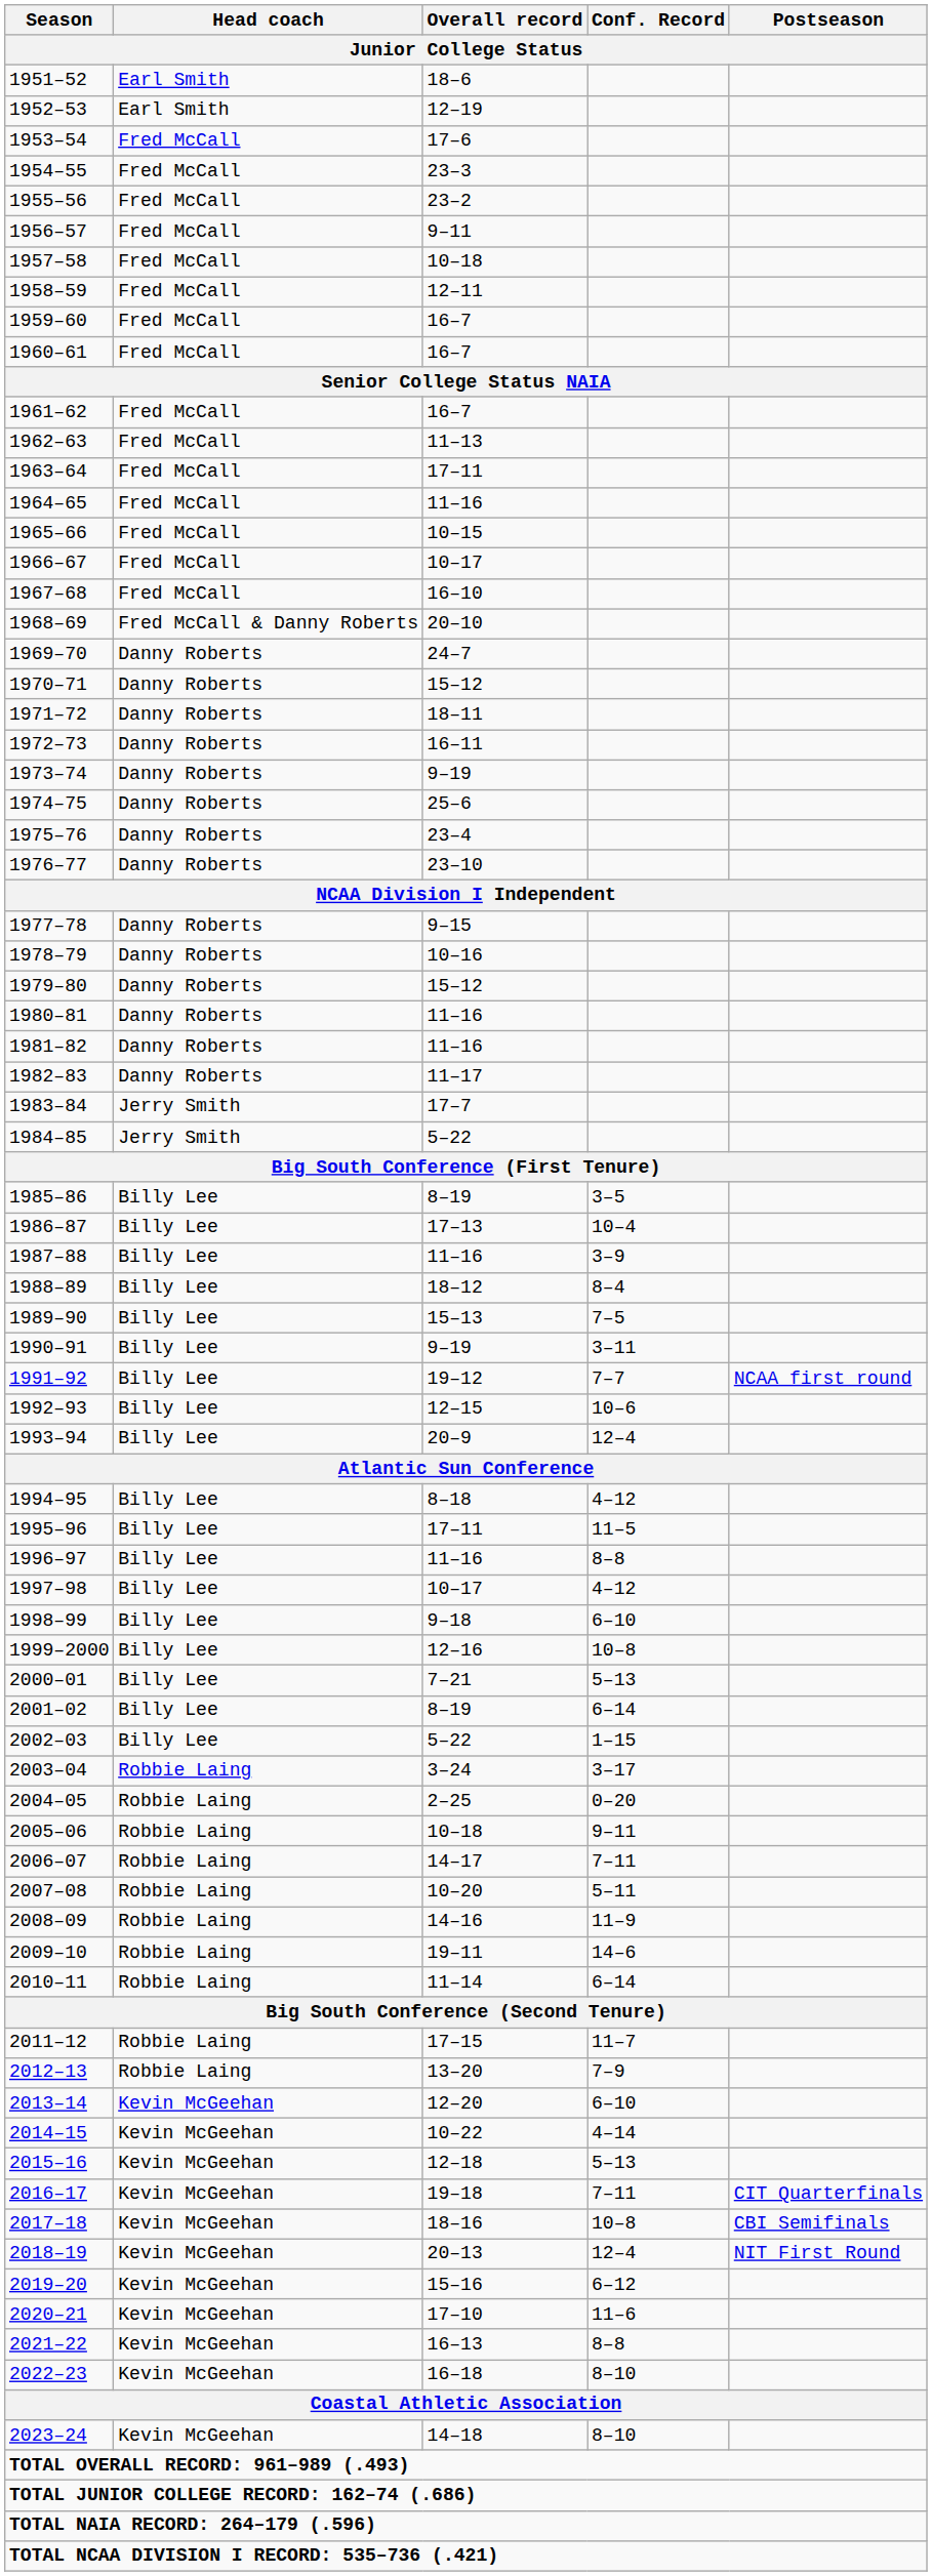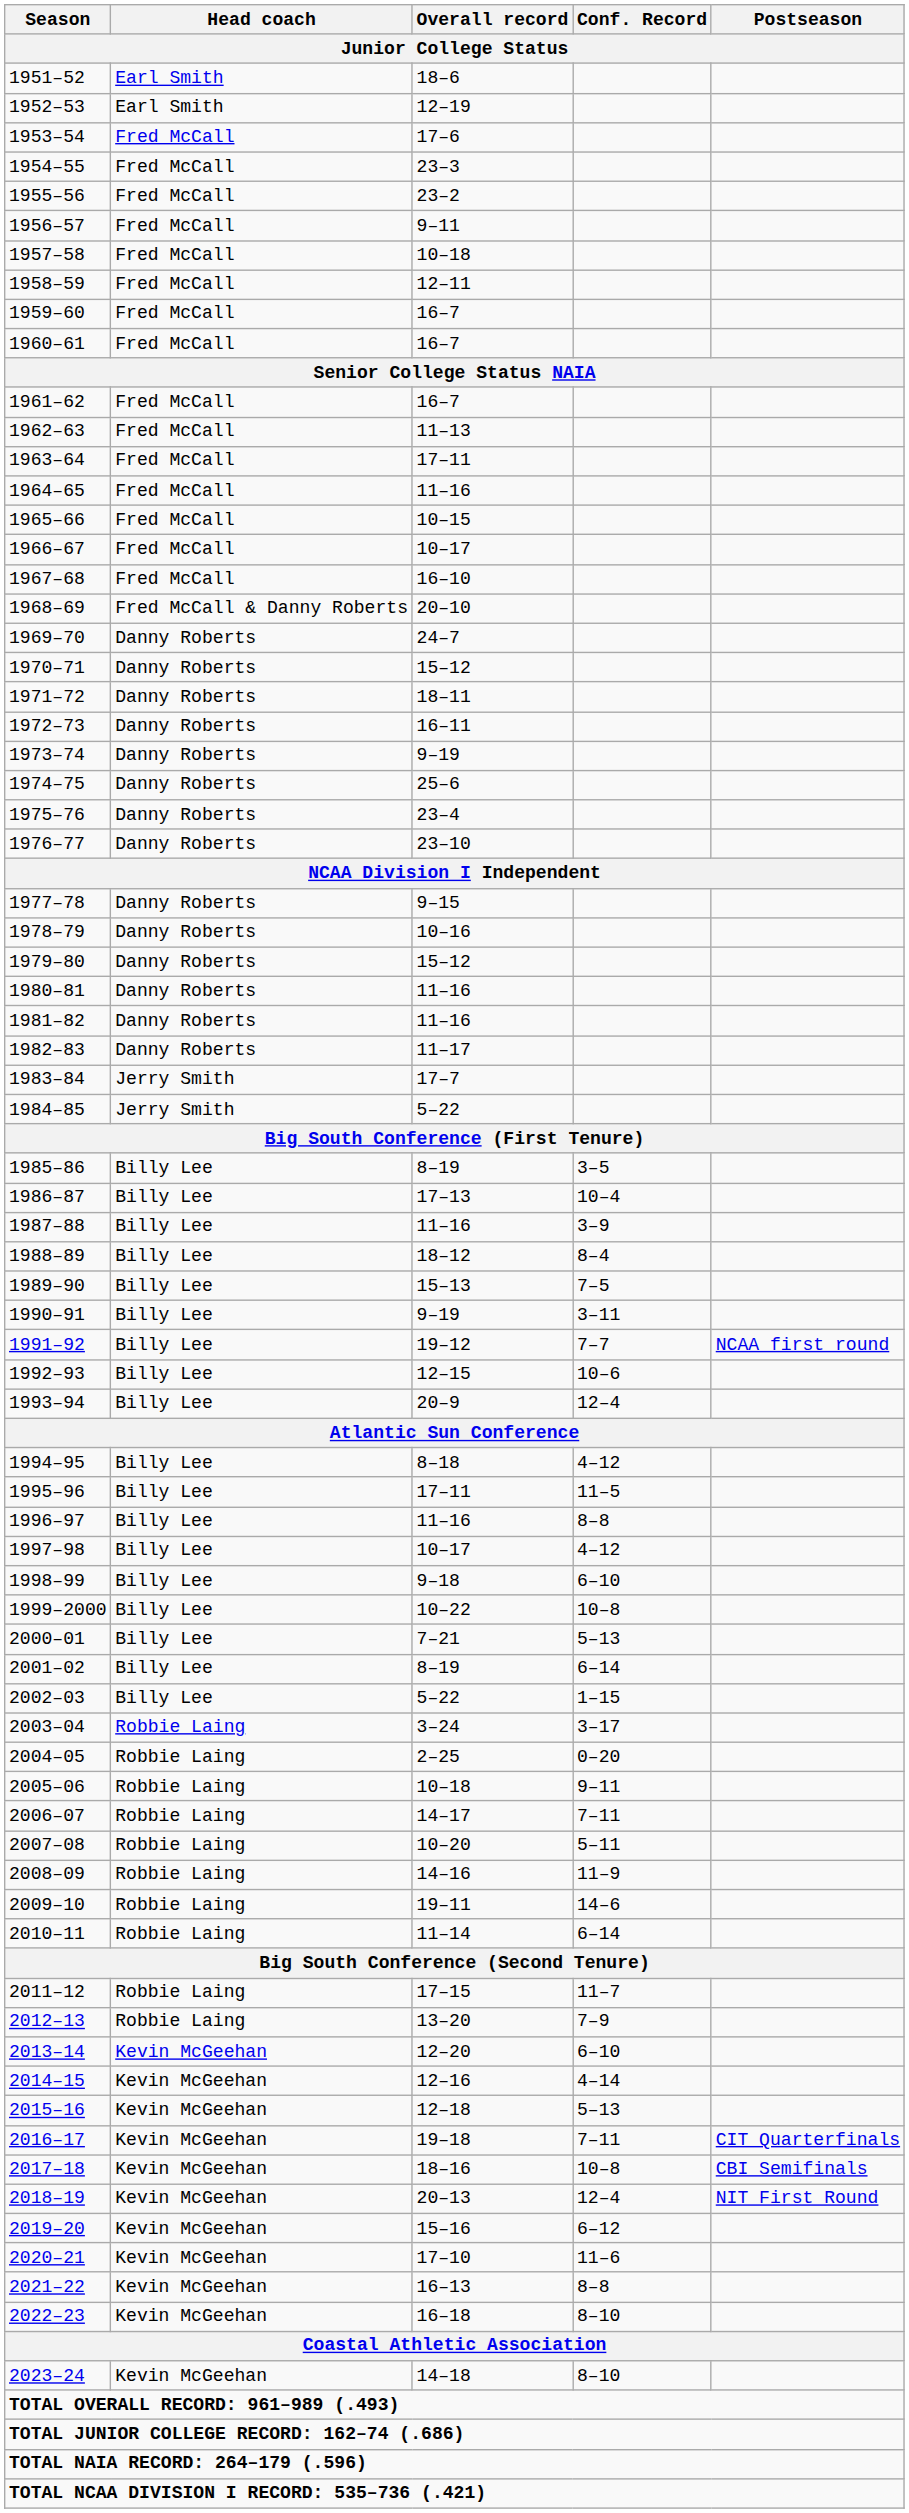 <table class="wikitable">
 <tr>
 <th>Season</th>
 <th>Head coach</th>
 <th>Overall record</th>
 <th>Conf. Record</th>
 <th>Postseason</th>
 </tr>
 <tr>
 <th colspan="5" align="center"><strong>Junior College Status</strong></th>
 </tr>
 <tr>
 <td>1951–52</td>
 <td><a href='#'>Earl Smith</a></td>
 <td>18–6</td>
 <td></td>
 <td></td>
 </tr>
 <tr>
 <td>1952–53</td>
 <td>Earl Smith</td>
 <td>12–19</td>
 <td></td>
 <td></td>
 </tr>
 <tr>
 <td>1953–54</td>
 <td><a href='#'>Fred McCall</a></td>
 <td>17–6</td>
 <td></td>
 <td></td>
 </tr>
 <tr>
 <td>1954–55</td>
 <td>Fred McCall</td>
 <td>23–3</td>
 <td></td>
 <td></td>
 </tr>
 <tr>
 <td>1955–56</td>
 <td>Fred McCall</td>
 <td>23–2</td>
 <td></td>
 <td></td>
 </tr>
 <tr>
 <td>1956–57</td>
 <td>Fred McCall</td>
 <td>9–11</td>
 <td></td>
 <td></td>
 </tr>
 <tr>
 <td>1957–58</td>
 <td>Fred McCall</td>
 <td>10–18</td>
 <td></td>
 <td></td>
 </tr>
 <tr>
 <td>1958–59</td>
 <td>Fred McCall</td>
 <td>12–11</td>
 <td></td>
 <td></td>
 </tr>
 <tr>
 <td>1959–60</td>
 <td>Fred McCall</td>
 <td>16–7</td>
 <td></td>
 <td></td>
 </tr>
 <tr>
 <td>1960–61</td>
 <td>Fred McCall</td>
 <td>16–7</td>
 <td></td>
 <td></td>
 </tr>
 <tr>
 <th colspan="5" align="center"><strong>Senior College Status <a href='#'>NAIA</a></strong></th>
 </tr>
 <tr>
 <td>1961–62</td>
 <td>Fred McCall</td>
 <td>16–7</td>
 <td></td>
 <td></td>
 </tr>
 <tr>
 <td>1962–63</td>
 <td>Fred McCall</td>
 <td>11–13</td>
 <td></td>
 <td></td>
 </tr>
 <tr>
 <td>1963–64</td>
 <td>Fred McCall</td>
 <td>17–11</td>
 <td></td>
 <td></td>
 </tr>
 <tr>
 <td>1964–65</td>
 <td>Fred McCall</td>
 <td>11–16</td>
 <td></td>
 <td></td>
 </tr>
 <tr>
 <td>1965–66</td>
 <td>Fred McCall</td>
 <td>10–15</td>
 <td></td>
 <td></td>
 </tr>
 <tr>
 <td>1966–67</td>
 <td>Fred McCall</td>
 <td>10–17</td>
 <td></td>
 <td></td>
 </tr>
 <tr>
 <td>1967–68</td>
 <td>Fred McCall</td>
 <td>16–10</td>
 <td></td>
 <td></td>
 </tr>
 <tr>
 <td>1968–69</td>
 <td>Fred McCall & Danny Roberts</td>
 <td>20–10</td>
 <td></td>
 <td></td>
 </tr>
 <tr>
 <td>1969–70</td>
 <td>Danny Roberts</td>
 <td>24–7</td>
 <td></td>
 <td></td>
 </tr>
 <tr>
 <td>1970–71</td>
 <td>Danny Roberts</td>
 <td>15–12</td>
 <td></td>
 <td></td>
 </tr>
 <tr>
 <td>1971–72</td>
 <td>Danny Roberts</td>
 <td>18–11</td>
 <td></td>
 <td></td>
 </tr>
 <tr>
 <td>1972–73</td>
 <td>Danny Roberts</td>
 <td>16–11</td>
 <td></td>
 <td></td>
 </tr>
 <tr>
 <td>1973–74</td>
 <td>Danny Roberts</td>
 <td>9–19</td>
 <td></td>
 <td></td>
 </tr>
 <tr>
 <td>1974–75</td>
 <td>Danny Roberts</td>
 <td>25–6</td>
 <td></td>
 <td></td>
 </tr>
 <tr>
 <td>1975–76</td>
 <td>Danny Roberts</td>
 <td>23–4</td>
 <td></td>
 <td></td>
 </tr>
 <tr>
 <td>1976–77</td>
 <td>Danny Roberts</td>
 <td>23–10</td>
 <td></td>
 <td></td>
 </tr>
 <tr>
 <th colspan="5" align="center"><strong><a href='#'>NCAA Division I</a> Independent</strong></th>
 </tr>
 <tr>
 <td>1977–78</td>
 <td>Danny Roberts</td>
 <td>9–15</td>
 <td></td>
 <td></td>
 </tr>
 <tr>
 <td>1978–79</td>
 <td>Danny Roberts</td>
 <td>10–16</td>
 <td></td>
 <td></td>
 </tr>
 <tr>
 <td>1979–80</td>
 <td>Danny Roberts</td>
 <td>15–12</td>
 <td></td>
 <td></td>
 </tr>
 <tr>
 <td>1980–81</td>
 <td>Danny Roberts</td>
 <td>11–16</td>
 <td></td>
 <td></td>
 </tr>
 <tr>
 <td>1981–82</td>
 <td>Danny Roberts</td>
 <td>11–16</td>
 <td></td>
 <td></td>
 </tr>
 <tr>
 <td>1982–83</td>
 <td>Danny Roberts</td>
 <td>11–17</td>
 <td></td>
 <td></td>
 </tr>
 <tr>
 <td>1983–84</td>
 <td>Jerry Smith</td>
 <td>17–7</td>
 <td></td>
 <td></td>
 </tr>
 <tr>
 <td>1984–85</td>
 <td>Jerry Smith</td>
 <td>5–22</td>
 <td></td>
 <td></td>
 </tr>
 <tr>
 <th colspan="5" align="center"><strong><a href='#'>Big South Conference</a> (First Tenure)</strong></th>
 </tr>
 <tr>
 <td>1985–86</td>
 <td>Billy Lee</td>
 <td>8–19</td>
 <td>3–5</td>
 <td></td>
 </tr>
 <tr>
 <td>1986–87</td>
 <td>Billy Lee</td>
 <td>17–13</td>
 <td>10–4</td>
 <td></td>
 </tr>
 <tr>
 <td>1987–88</td>
 <td>Billy Lee</td>
 <td>11–16</td>
 <td>3–9</td>
 <td></td>
 </tr>
 <tr>
 <td>1988–89</td>
 <td>Billy Lee</td>
 <td>18–12</td>
 <td>8–4</td>
 <td></td>
 </tr>
 <tr>
 <td>1989–90</td>
 <td>Billy Lee</td>
 <td>15–13</td>
 <td>7–5</td>
 <td></td>
 </tr>
 <tr>
 <td>1990–91</td>
 <td>Billy Lee</td>
 <td>9–19</td>
 <td>3–11</td>
 <td></td>
 </tr>
 <tr>
 <td><a href='#'>1991–92</a></td>
 <td>Billy Lee</td>
 <td>19–12</td>
 <td>7–7</td>
 <td><a href='#'>NCAA first round</a></td>
 </tr>
 <tr>
 <td>1992–93</td>
 <td>Billy Lee</td>
 <td>12–15</td>
 <td>10–6</td>
 <td></td>
 </tr>
 <tr>
 <td>1993–94</td>
 <td>Billy Lee</td>
 <td>20–9</td>
 <td>12–4</td>
 <td></td>
 </tr>
 <tr>
 <th colspan="5" align="center"><strong><a href='#'>Atlantic Sun Conference</a></strong></th>
 </tr>
 <tr>
 <td>1994–95</td>
 <td>Billy Lee</td>
 <td>8–18</td>
 <td>4–12</td>
 <td></td>
 </tr>
 <tr>
 <td>1995–96</td>
 <td>Billy Lee</td>
 <td>17–11</td>
 <td>11–5</td>
 <td></td>
 </tr>
 <tr>
 <td>1996–97</td>
 <td>Billy Lee</td>
 <td>11–16</td>
 <td>8–8</td>
 <td></td>
 </tr>
 <tr>
 <td>1997–98</td>
 <td>Billy Lee</td>
 <td>10–17</td>
 <td>4–12</td>
 <td></td>
 </tr>
 <tr>
 <td>1998–99</td>
 <td>Billy Lee</td>
 <td>9–18</td>
 <td>6–10</td>
 <td></td>
 </tr>
 <tr>
 <td>1999–2000</td>
 <td>Billy Lee</td>
-<td>12–16</td>
+<td>10–22</td>
 <td>10–8</td>
 <td></td>
 </tr>
 <tr>
 <td>2000–01</td>
 <td>Billy Lee</td>
 <td>7–21</td>
 <td>5–13</td>
 <td></td>
 </tr>
 <tr>
 <td>2001–02</td>
 <td>Billy Lee</td>
 <td>8–19</td>
 <td>6–14</td>
 <td></td>
 </tr>
 <tr>
 <td>2002–03</td>
 <td>Billy Lee</td>
 <td>5–22</td>
 <td>1–15</td>
 <td></td>
 </tr>
 <tr>
 <td>2003–04</td>
 <td><a href='#'>Robbie Laing</a></td>
 <td>3–24</td>
 <td>3–17</td>
 <td></td>
 </tr>
 <tr>
 <td>2004–05</td>
 <td>Robbie Laing</td>
 <td>2–25</td>
 <td>0–20</td>
 <td></td>
 </tr>
 <tr>
 <td>2005–06</td>
 <td>Robbie Laing</td>
 <td>10–18</td>
 <td>9–11</td>
 <td></td>
 </tr>
 <tr>
 <td>2006–07</td>
 <td>Robbie Laing</td>
 <td>14–17</td>
 <td>7–11</td>
 <td></td>
 </tr>
 <tr>
 <td>2007–08</td>
 <td>Robbie Laing</td>
 <td>10–20</td>
 <td>5–11</td>
 <td></td>
 </tr>
 <tr>
 <td>2008–09</td>
 <td>Robbie Laing</td>
 <td>14–16</td>
 <td>11–9</td>
 <td></td>
 </tr>
 <tr>
 <td>2009–10</td>
 <td>Robbie Laing</td>
 <td>19–11</td>
 <td>14–6</td>
 <td></td>
 </tr>
 <tr>
 <td>2010–11</td>
 <td>Robbie Laing</td>
 <td>11–14</td>
 <td>6–14</td>
 <td></td>
 </tr>
 <tr>
 <th colspan="5" align="center"><strong>Big South Conference (Second Tenure)</strong></th>
 </tr>
 <tr>
 <td>2011–12</td>
 <td>Robbie Laing</td>
 <td>17–15</td>
 <td>11–7</td>
 <td></td>
 </tr>
 <tr>
 <td><a href='#'>2012–13</a></td>
 <td>Robbie Laing</td>
 <td>13–20</td>
 <td>7–9</td>
 <td></td>
 </tr>
 <tr>
 <td><a href='#'>2013–14</a></td>
 <td><a href='#'>Kevin McGeehan</a></td>
 <td>12–20</td>
 <td>6–10</td>
 <td></td>
 </tr>
 <tr>
 <td><a href='#'>2014–15</a></td>
 <td>Kevin McGeehan</td>
-<td>10–22</td>
+<td>12–16</td>
 <td>4–14</td>
 <td></td>
 </tr>
 <tr>
 <td><a href='#'>2015–16</a></td>
 <td>Kevin McGeehan</td>
 <td>12–18</td>
 <td>5–13</td>
 <td></td>
 </tr>
 <tr>
 <td><a href='#'>2016–17</a></td>
 <td>Kevin McGeehan</td>
 <td>19–18</td>
 <td>7–11</td>
 <td><a href='#'>CIT Quarterfinals</a></td>
 </tr>
 <tr>
 <td><a href='#'>2017–18</a></td>
 <td>Kevin McGeehan</td>
 <td>18–16</td>
 <td>10–8</td>
 <td><a href='#'>CBI Semifinals</a></td>
 </tr>
 <tr>
 <td><a href='#'>2018–19</a></td>
 <td>Kevin McGeehan</td>
 <td>20–13</td>
 <td>12–4</td>
 <td><a href='#'>NIT First Round</a></td>
 </tr>
 <tr>
 <td><a href='#'>2019–20</a></td>
 <td>Kevin McGeehan</td>
 <td>15–16</td>
 <td>6–12</td>
 <td></td>
 </tr>
 <tr>
 <td><a href='#'>2020–21</a></td>
 <td>Kevin McGeehan</td>
 <td>17–10</td>
 <td>11–6</td>
 <td></td>
 </tr>
 <tr>
 <td><a href='#'>2021–22</a></td>
 <td>Kevin McGeehan</td>
 <td>16–13</td>
 <td>8–8</td>
 <td></td>
 </tr>
 <tr>
 <td><a href='#'>2022–23</a></td>
 <td>Kevin McGeehan</td>
 <td>16–18</td>
 <td>8–10</td>
 <td></td>
 </tr>
 <tr>
 <th colspan="5"><strong><a href='#'>Coastal Athletic Association</a></strong></th>
 </tr>
 <tr>
 <td><a href='#'>2023–24</a></td>
 <td>Kevin McGeehan</td>
 <td>14–18</td>
 <td>8–10</td>
 <td></td>
 </tr>
 <tr>
 <td colspan="5" align="left"><strong>TOTAL OVERALL RECORD: 961–989 (.493)</strong></td>
 </tr>
 <tr>
 <td colspan="5" align="left"><strong>TOTAL JUNIOR COLLEGE RECORD: 162–74 (.686)</strong></td>
 </tr>
 <tr>
 <td colspan="5" align="left"><strong>TOTAL NAIA RECORD: 264–179 (.596)</strong></td>
 </tr>
 <tr>
 <td colspan="5" align="left"><strong>TOTAL NCAA DIVISION I RECORD: 535–736 (.421)</strong></td>
 </tr>
 </table>
